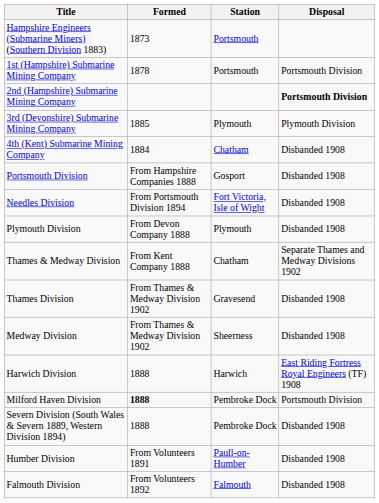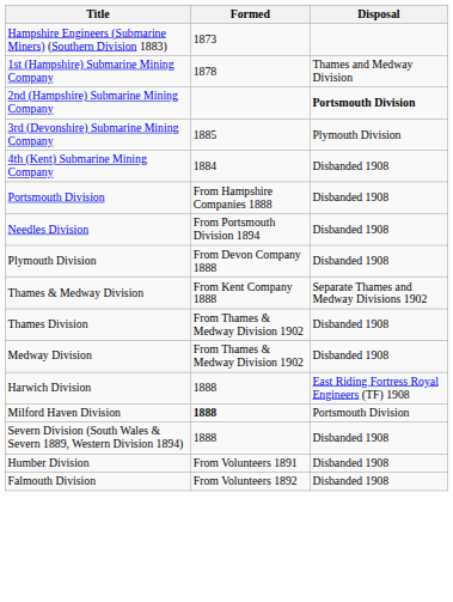 <table class="wikitable">
 <tr>
 <th>Title</th>
 <th>Formed</th>
-<th>Station</th>
 <th>Disposal</th>
 </tr>
 <tr>
 <td><a href='#'>Hampshire Engineers (Submarine Miners)</a> (<a href='#'>Southern Division</a> 1883)</td>
 <td>1873</td>
-<td><a href='#'>Portsmouth</a></td>
 <td></td>
 </tr>
 <tr>
 <td><a href='#'>1st (Hampshire) Submarine Mining Company</a></td>
 <td>1878</td>
-<td>Portsmouth</td>
-<td>Portsmouth Division</td>
+<td>Thames and Medway Division</td>
 </tr>
 <tr>
 <td><a href='#'>2nd (Hampshire) Submarine Mining Company</a></td>
-<td></td>
 <td></td>
 <td><strong>Portsmouth Division</strong></td>
 </tr>
 <tr>
 <td><a href='#'>3rd (Devonshire) Submarine Mining Company</a></td>
 <td>1885</td>
-<td>Plymouth</td>
 <td>Plymouth Division</td>
 </tr>
 <tr>
 <td><a href='#'>4th (Kent) Submarine Mining Company</a></td>
 <td>1884</td>
-<td><a href='#'>Chatham</a></td>
 <td>Disbanded 1908</td>
 </tr>
 <tr>
 <td><a href='#'>Portsmouth Division</a></td>
 <td>From Hampshire Companies 1888</td>
-<td>Gosport</td>
 <td>Disbanded 1908</td>
 </tr>
 <tr>
 <td><a href='#'>Needles Division</a></td>
 <td>From Portsmouth Division 1894</td>
-<td><a href='#'>Fort Victoria, Isle of Wight</a></td>
 <td>Disbanded 1908</td>
 </tr>
 <tr>
 <td>Plymouth Division</td>
 <td>From Devon Company 1888</td>
-<td>Plymouth</td>
 <td>Disbanded 1908</td>
 </tr>
 <tr>
 <td>Thames & Medway Division</td>
 <td>From Kent Company 1888</td>
-<td>Chatham</td>
 <td>Separate Thames and Medway Divisions 1902</td>
 </tr>
 <tr>
 <td>Thames Division</td>
 <td>From Thames & Medway Division 1902</td>
-<td>Gravesend</td>
 <td>Disbanded 1908</td>
 </tr>
 <tr>
 <td>Medway Division</td>
 <td>From Thames & Medway Division 1902</td>
-<td>Sheerness</td>
 <td>Disbanded 1908</td>
 </tr>
 <tr>
 <td>Harwich Division</td>
 <td>1888</td>
-<td>Harwich</td>
 <td><a href='#'>East Riding Fortress Royal Engineers</a> (TF) 1908</td>
 </tr>
 <tr>
 <td>Milford Haven Division</td>
 <td><strong>1888</strong></td>
-<td>Pembroke Dock</td>
 <td>Portsmouth Division</td>
 </tr>
 <tr>
 <td>Severn Division (South Wales & Severn 1889, Western Division 1894)</td>
 <td>1888</td>
-<td>Pembroke Dock</td>
 <td>Disbanded 1908</td>
 </tr>
 <tr>
 <td>Humber Division</td>
 <td>From Volunteers 1891</td>
-<td><a href='#'>Paull-on-Humber</a></td>
 <td>Disbanded 1908</td>
 </tr>
 <tr>
 <td>Falmouth Division</td>
 <td>From Volunteers 1892</td>
-<td><a href='#'>Falmouth</a></td>
 <td>Disbanded 1908</td>
 </tr>
 </table>
